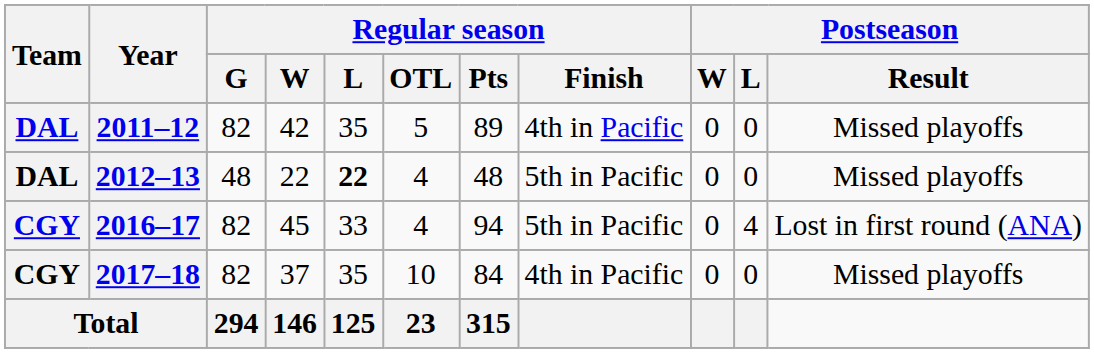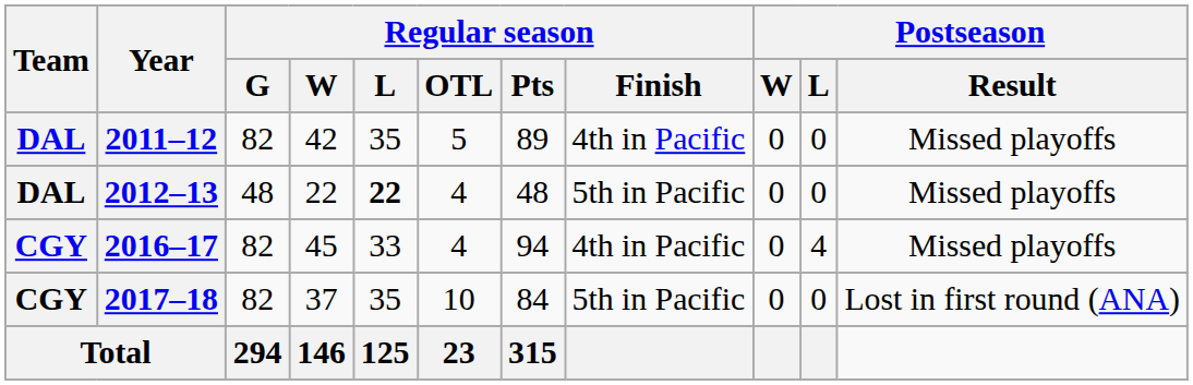 <table class="wikitable" style="font-size: 95%; text-align:center;">
 <tr>
 <th rowspan="2">Team</th>
 <th rowspan="2">Year</th>
 <th colspan="6"><a href='#'>Regular season</a></th>
 <th colspan="3"><a href='#'>Postseason</a></th>
 </tr>
 <tr>
 <th>G</th>
 <th>W</th>
 <th>L</th>
 <th>OTL</th>
 <th>Pts</th>
 <th>Finish</th>
 <th>W</th>
 <th>L</th>
 <th>Result</th>
 </tr>
 <tr>
 <th><a href='#'>DAL</a></th>
 <th><a href='#'>2011–12</a></th>
 <td>82</td>
 <td>42</td>
 <td>35</td>
 <td>5</td>
 <td>89</td>
 <td>4th in <a href='#'>Pacific</a></td>
 <td>0</td>
 <td>0</td>
 <td>Missed playoffs</td>
 </tr>
 <tr>
 <th>DAL</th>
 <th><a href='#'>2012–13</a></th>
 <td>48</td>
 <td>22</td>
 <td><strong>22</strong></td>
 <td>4</td>
 <td>48</td>
 <td>5th in Pacific</td>
 <td>0</td>
 <td>0</td>
 <td>Missed playoffs</td>
 </tr>
 <tr>
 <th><a href='#'>CGY</a></th>
 <th><a href='#'>2016–17</a></th>
 <td>82</td>
 <td>45</td>
 <td>33</td>
 <td>4</td>
 <td>94</td>
-<td>5th in Pacific</td>
+<td>4th in Pacific</td>
 <td>0</td>
 <td>4</td>
-<td>Lost in first round (<a href='#'>ANA</a>)</td>
+<td>Missed playoffs</td>
 </tr>
 <tr>
 <th>CGY</th>
 <th><a href='#'>2017–18</a></th>
 <td>82</td>
 <td>37</td>
 <td>35</td>
 <td>10</td>
 <td>84</td>
-<td>4th in Pacific</td>
+<td>5th in Pacific</td>
 <td>0</td>
 <td>0</td>
-<td>Missed playoffs</td>
+<td>Lost in first round (<a href='#'>ANA</a>)</td>
 </tr>
 <tr>
 <th colspan="2">Total</th>
 <th>294</th>
 <th>146</th>
 <th>125</th>
 <th>23</th>
 <th>315</th>
 <th></th>
 <th></th>
 <th></th>
 </tr>
 </table>
